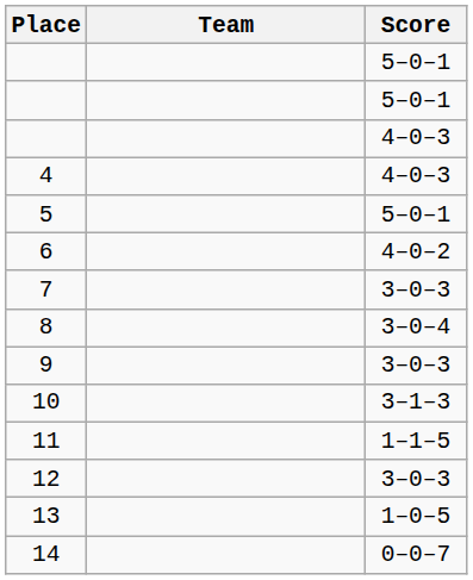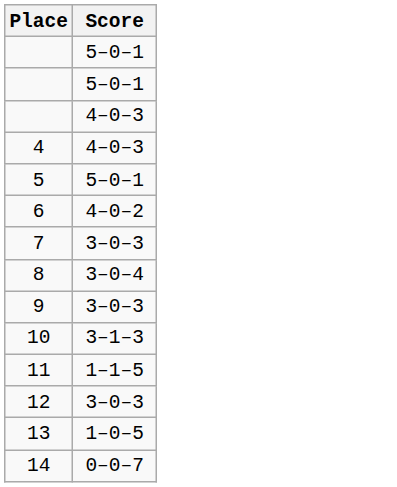 <table class="wikitable" style="text-align:center;">
 <tr>
 <th width=30>Place</th>
-<th width=150>Team</th>
 <th width=50>Score</th>
 </tr>
 <tr>
 <td></td>
-<td align="left"></td>
 <td>5–0–1</td>
 </tr>
 <tr>
 <td></td>
-<td align="left"></td>
 <td>5–0–1</td>
 </tr>
 <tr>
 <td></td>
-<td align="left"></td>
 <td>4–0–3</td>
 </tr>
 <tr>
 <td>4</td>
-<td align="left"></td>
 <td>4–0–3</td>
 </tr>
 <tr>
 <td>5</td>
-<td align="left"></td>
 <td>5–0–1</td>
 </tr>
 <tr>
 <td>6</td>
-<td align="left"></td>
 <td>4–0–2</td>
 </tr>
 <tr>
 <td>7</td>
-<td align="left"></td>
 <td>3–0–3</td>
 </tr>
 <tr>
 <td>8</td>
-<td align="left"></td>
 <td>3–0–4</td>
 </tr>
 <tr>
 <td>9</td>
-<td align="left"></td>
 <td>3–0–3</td>
 </tr>
 <tr>
 <td>10</td>
-<td align="left"></td>
 <td>3–1–3</td>
 </tr>
 <tr>
 <td>11</td>
-<td align="left"></td>
 <td>1–1–5</td>
 </tr>
 <tr>
 <td>12</td>
-<td align="left"></td>
 <td>3–0–3</td>
 </tr>
 <tr>
 <td>13</td>
-<td align="left"></td>
 <td>1–0–5</td>
 </tr>
 <tr>
 <td>14</td>
-<td align="left"></td>
 <td>0–0–7</td>
 </tr>
 </table>
